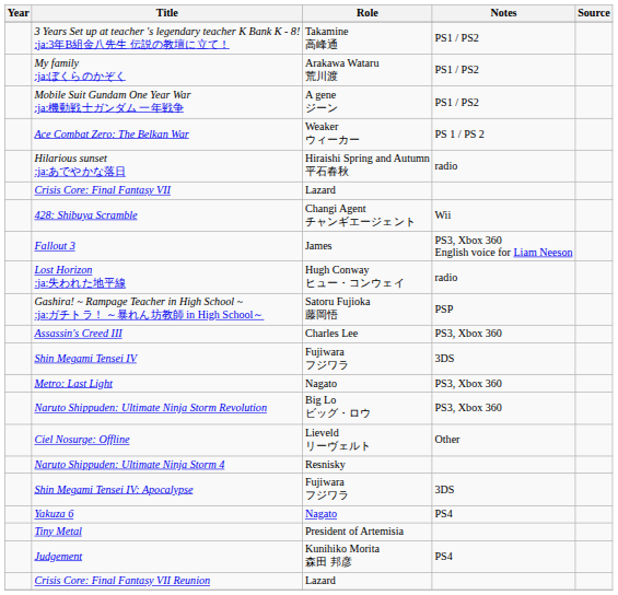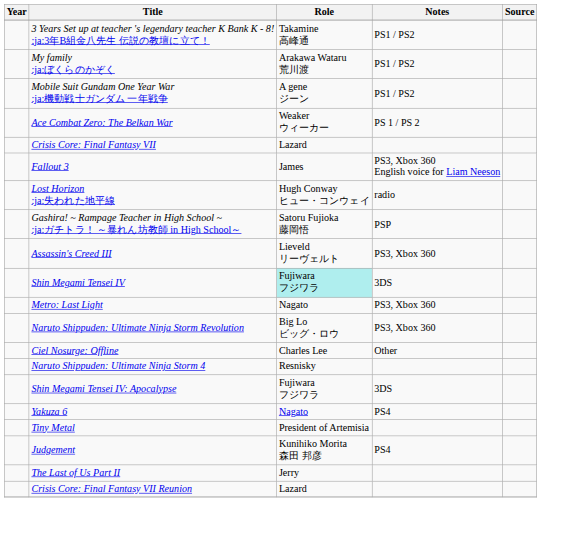 <table class="wikitable sortable plainrowheaders">
 <tr>
 <th>Year</th>
 <th>Title</th>
 <th>Role</th>
 <th class="unsortable">Notes</th>
 <th class="unsortable">Source</th>
 </tr>
 <tr>
 </tr>
 <tr>
 <td></td>
 <td><em>3 Years Set up at teacher 's legendary teacher K Bank K - 8!</em><br><a href='#'>:ja:3年B組金八先生 伝説の教壇に立て！</a></td>
 <td>Takamine<br>高峰通</td>
 <td>PS1 / PS2</td>
 <td></td>
 </tr>
 <tr>
 <td></td>
 <td><em>My family</em><br><a href='#'>:ja:ぼくらのかぞく</a></td>
 <td>Arakawa Wataru<br>荒川渡</td>
 <td>PS1 / PS2</td>
 <td></td>
 </tr>
 <tr>
 <td></td>
 <td><em>Mobile Suit Gundam One Year War</em><br><a href='#'>:ja:機動戦士ガンダム 一年戦争</a></td>
 <td>A gene<br>ジーン</td>
 <td>PS1 / PS2</td>
 <td></td>
 </tr>
 <tr>
 <td></td>
 <td><em><a href='#'>Ace Combat Zero: The Belkan War</a></em></td>
 <td>Weaker<br>ウィーカー</td>
 <td>PS 1 / PS 2</td>
 <td></td>
 </tr>
 <tr>
 <td></td>
-<td><em>Hilarious sunset</em><br><a href='#'>:ja:あでやかな落日</a></td>
-<td>Hiraishi Spring and Autumn<br>平石春秋</td>
-<td>radio</td>
-<td></td>
-</tr>
-<tr>
-<td></td>
 <td><em><a href='#'>Crisis Core: Final Fantasy VII</a></em></td>
 <td>Lazard</td>
 <td></td>
-<td></td>
-</tr>
-<tr>
-<td></td>
-<td><em><a href='#'>428: Shibuya Scramble</a></em></td>
-<td>Changi Agent<br>チャンギエージェント</td>
-<td>Wii</td>
 <td></td>
 </tr>
 <tr>
 <td></td>
 <td><em><a href='#'>Fallout 3</a></em></td>
 <td>James</td>
 <td>PS3, Xbox 360<br>English voice for <a href='#'>Liam Neeson</a></td>
 <td></td>
 </tr>
 <tr>
 <td></td>
 <td><em><a href='#'>Lost Horizon</a></em><br><a href='#'>:ja:失われた地平線</a></td>
 <td>Hugh Conway<br>ヒュー・コンウェイ</td>
 <td>radio</td>
 <td></td>
 </tr>
 <tr>
 <td></td>
 <td><em>Gashira! ~ Rampage Teacher in High School ~</em><br><a href='#'>:ja:ガチトラ！ ～暴れん坊教師 in High School～</a></td>
 <td>Satoru Fujioka<br>藤岡悟</td>
 <td>PSP</td>
 <td></td>
 </tr>
 <tr>
 <td></td>
 <td><em><a href='#'>Assassin's Creed III</a></em></td>
-<td>Charles Lee</td>
+<td>Lieveld<br>リーヴェルト</td>
 <td>PS3, Xbox 360</td>
 <td></td>
 </tr>
 <tr>
 <td></td>
 <td><em><a href='#'>Shin Megami Tensei IV</a></em></td>
-<td>Fujiwara<br>フジワラ</td>
+<td style="background: paleturquoise;">Fujiwara<br>フジワラ</td>
 <td>3DS</td>
 <td></td>
 </tr>
 <tr>
 <td></td>
 <td><em><a href='#'>Metro: Last Light</a></em></td>
 <td>Nagato</td>
 <td>PS3, Xbox 360</td>
 <td></td>
 </tr>
 <tr>
 <td></td>
 <td><em><a href='#'>Naruto Shippuden: Ultimate Ninja Storm Revolution</a></em></td>
 <td>Big Lo<br>ビッグ・ロウ</td>
 <td>PS3, Xbox 360</td>
 <td></td>
 </tr>
 <tr>
 <td></td>
 <td><em><a href='#'>Ciel Nosurge: Offline</a></em></td>
-<td>Lieveld<br>リーヴェルト</td>
+<td>Charles Lee</td>
 <td>Other</td>
 <td></td>
 </tr>
 <tr>
 <td></td>
 <td><em><a href='#'>Naruto Shippuden: Ultimate Ninja Storm 4</a></em></td>
 <td>Resnisky</td>
 <td></td>
 <td></td>
 </tr>
 <tr>
 <td></td>
 <td><em><a href='#'>Shin Megami Tensei IV: Apocalypse</a></em></td>
 <td>Fujiwara<br>フジワラ</td>
 <td>3DS</td>
 <td></td>
 </tr>
 <tr>
 <td></td>
 <td><em><a href='#'>Yakuza 6</a></em></td>
 <td><a href='#'>Nagato</a></td>
 <td>PS4</td>
 <td></td>
 </tr>
 <tr>
 <td></td>
 <td><em><a href='#'>Tiny Metal</a></em></td>
 <td>President of Artemisia</td>
 <td></td>
 <td></td>
 </tr>
 <tr>
 <td></td>
 <td><em><a href='#'>Judgement</a></em></td>
 <td>Kunihiko Morita<br>森田 邦彦</td>
 <td>PS4</td>
 <td></td>
 </tr>
 <tr>
 <td></td>
+<td><em><a href='#'>The Last of Us Part II</a></em></td>
+<td>Jerry</td>
+<td></td>
+<td></td>
+</tr>
+<tr>
+<td></td>
 <td><em><a href='#'>Crisis Core: Final Fantasy VII Reunion</a></em></td>
 <td>Lazard</td>
 <td></td>
 <td></td>
 </tr>
 <tr>
 </tr>
 </table>
